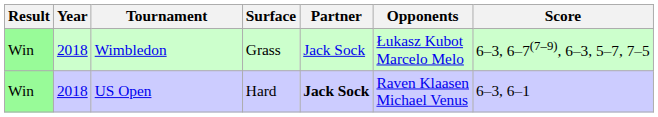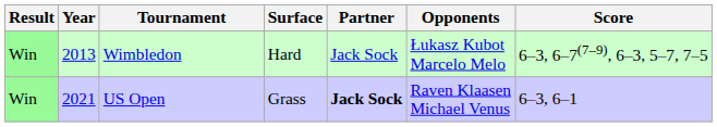 <table class="sortable wikitable">
 <tr>
 <th>Result</th>
 <th>Year</th>
 <th width=150>Tournament</th>
 <th>Surface</th>
 <th>Partner</th>
 <th>Opponents</th>
 <th class="unsortable">Score</th>
 </tr>
 <tr bgcolor=CCFFCC>
 <td bgcolor=98FB98>Win</td>
-<td><a href='#'>2018</a></td>
+<td><a href='#'>2013</a></td>
 <td><a href='#'>Wimbledon</a></td>
-<td>Grass</td>
+<td>Hard</td>
 <td> <a href='#'>Jack Sock</a></td>
 <td> <a href='#'>Łukasz Kubot</a><br> <a href='#'>Marcelo Melo</a></td>
 <td>6–3, 6–7<sup>(7–9)</sup>, 6–3, 5–7, 7–5</td>
 </tr>
 <tr bgcolor=CCCCFF>
 <td bgcolor=98FB98>Win</td>
-<td><a href='#'>2018</a></td>
+<td><a href='#'>2021</a></td>
 <td><a href='#'>US Open</a></td>
-<td>Hard</td>
+<td>Grass</td>
 <td><strong> Jack Sock</strong></td>
 <td> <a href='#'>Raven Klaasen</a><br> <a href='#'>Michael Venus</a></td>
 <td>6–3, 6–1</td>
 </tr>
 </table>
